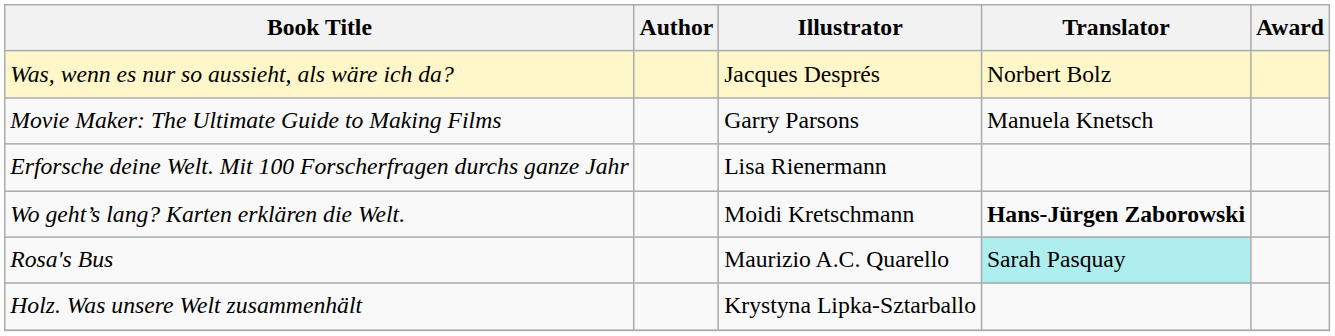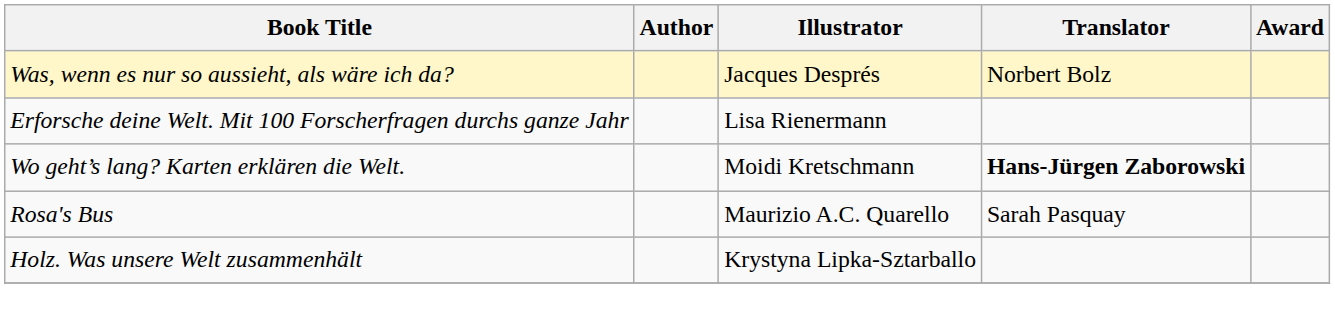 <table class="wikitable sortable mw-collapsible" style="font-size:1.00em; line-height:1.5em;">
 <tr>
 <th scope="col">Book Title</th>
 <th scope="col">Author</th>
 <th scope="col">Illustrator</th>
 <th scope="col">Translator</th>
 <th scope="col">Award</th>
 </tr>
 <tr style="background:#fff7c9">
 <td><em>Was, wenn es nur so aussieht, als wäre ich da?</em></td>
 <td></td>
 <td>Jacques Després</td>
 <td>Norbert Bolz</td>
-<td></td>
-</tr>
-<tr>
-<td><em>Movie Maker: The Ultimate Guide to Making Films</em></td>
-<td></td>
-<td>Garry Parsons</td>
-<td>Manuela Knetsch</td>
 <td></td>
 </tr>
 <tr>
 <td><em>Erforsche deine Welt. Mit 100 Forscherfragen durchs ganze Jahr</em></td>
 <td></td>
 <td>Lisa Rienermann</td>
 <td></td>
 <td></td>
 </tr>
 <tr>
 <td><em>Wo geht’s lang? Karten erklären die Welt.</em></td>
 <td></td>
 <td>Moidi Kretschmann</td>
 <td><strong>Hans-Jürgen Zaborowski</strong></td>
 <td></td>
 </tr>
 <tr>
 <td><em>Rosa's Bus</em></td>
 <td></td>
 <td>Maurizio A.C. Quarello</td>
-<td style="background: paleturquoise;">Sarah Pasquay</td>
+<td>Sarah Pasquay</td>
 <td></td>
 </tr>
 <tr>
 <td><em>Holz. Was unsere Welt zusammenhält</em></td>
 <td></td>
 <td>Krystyna Lipka-Sztarballo</td>
 <td></td>
 <td></td>
 </tr>
 <tr style="background:#fff7c9">
 </tr>
 </table>
